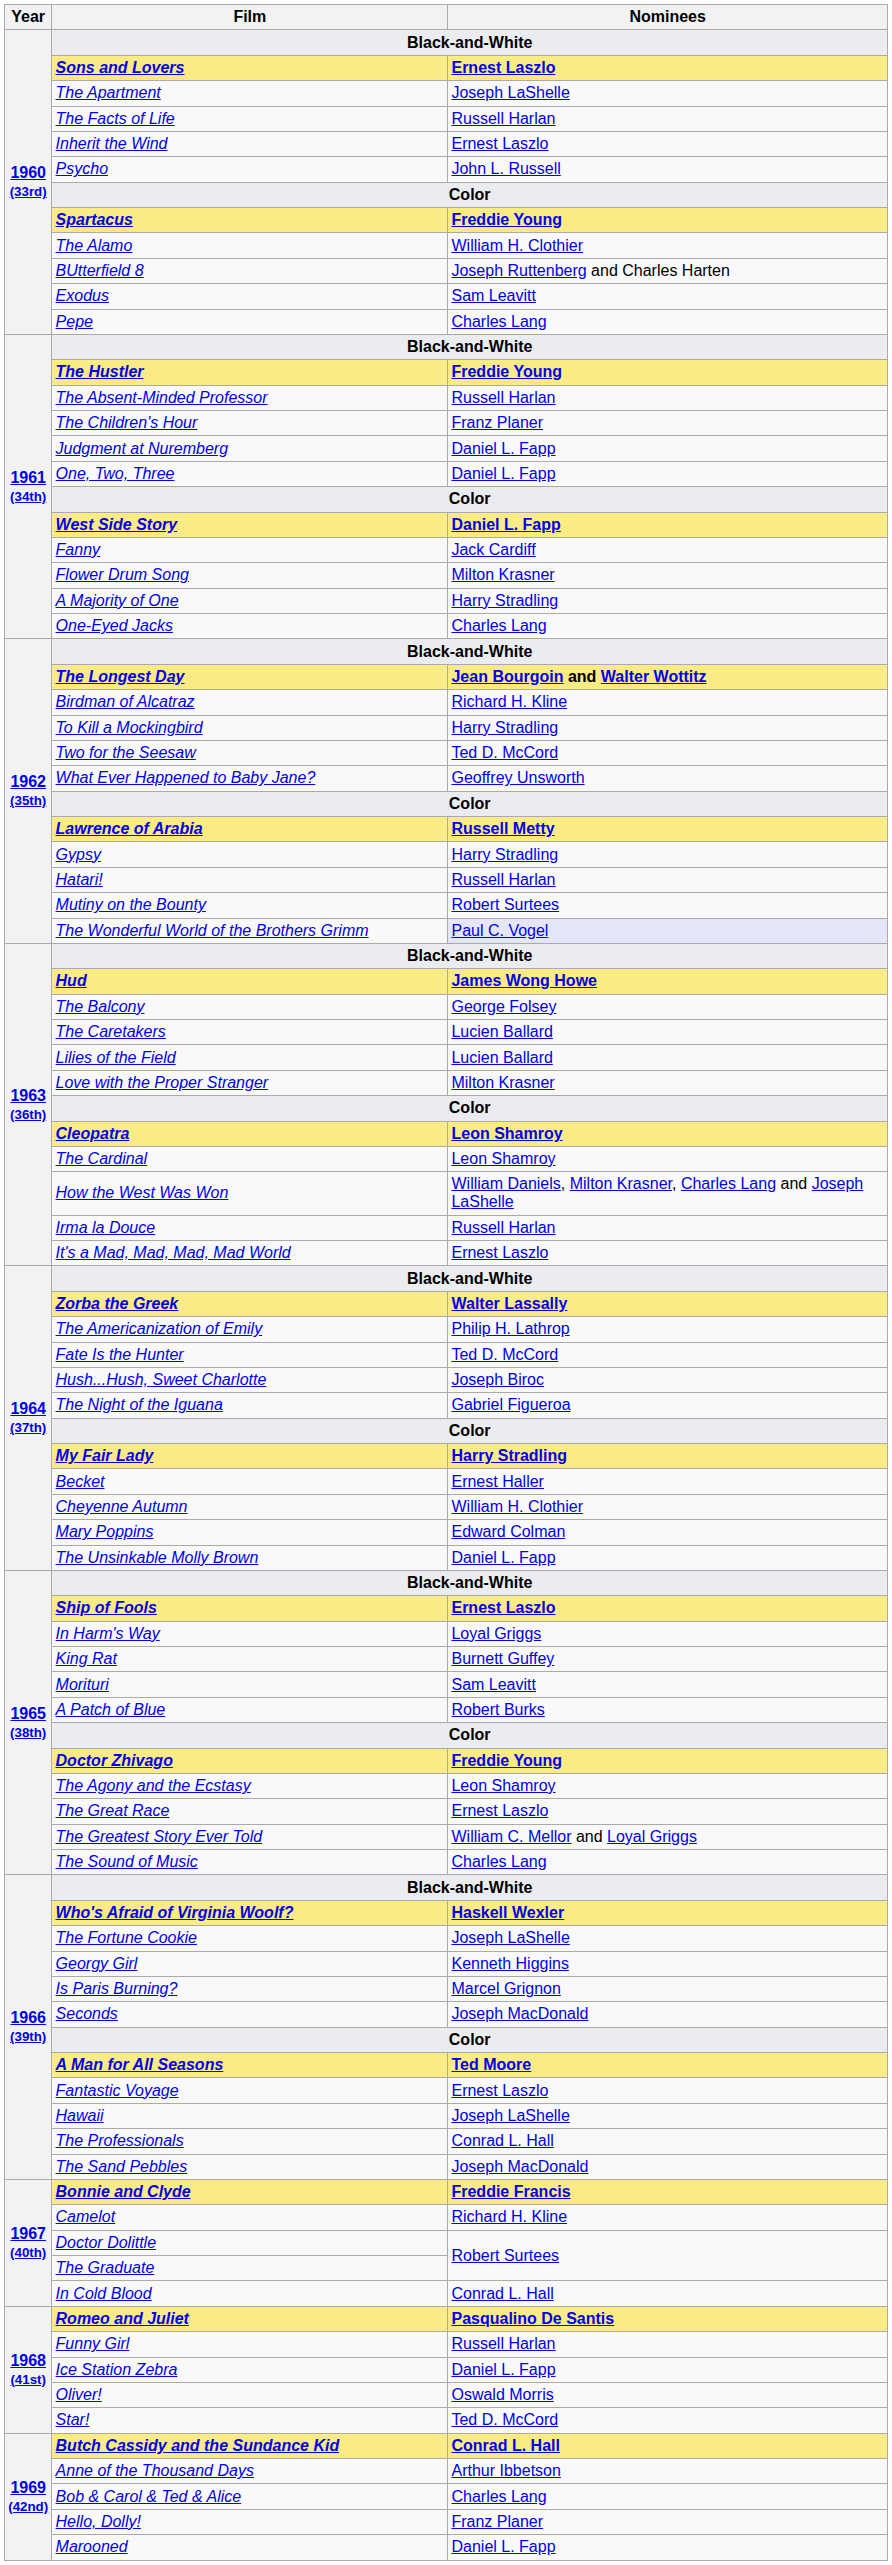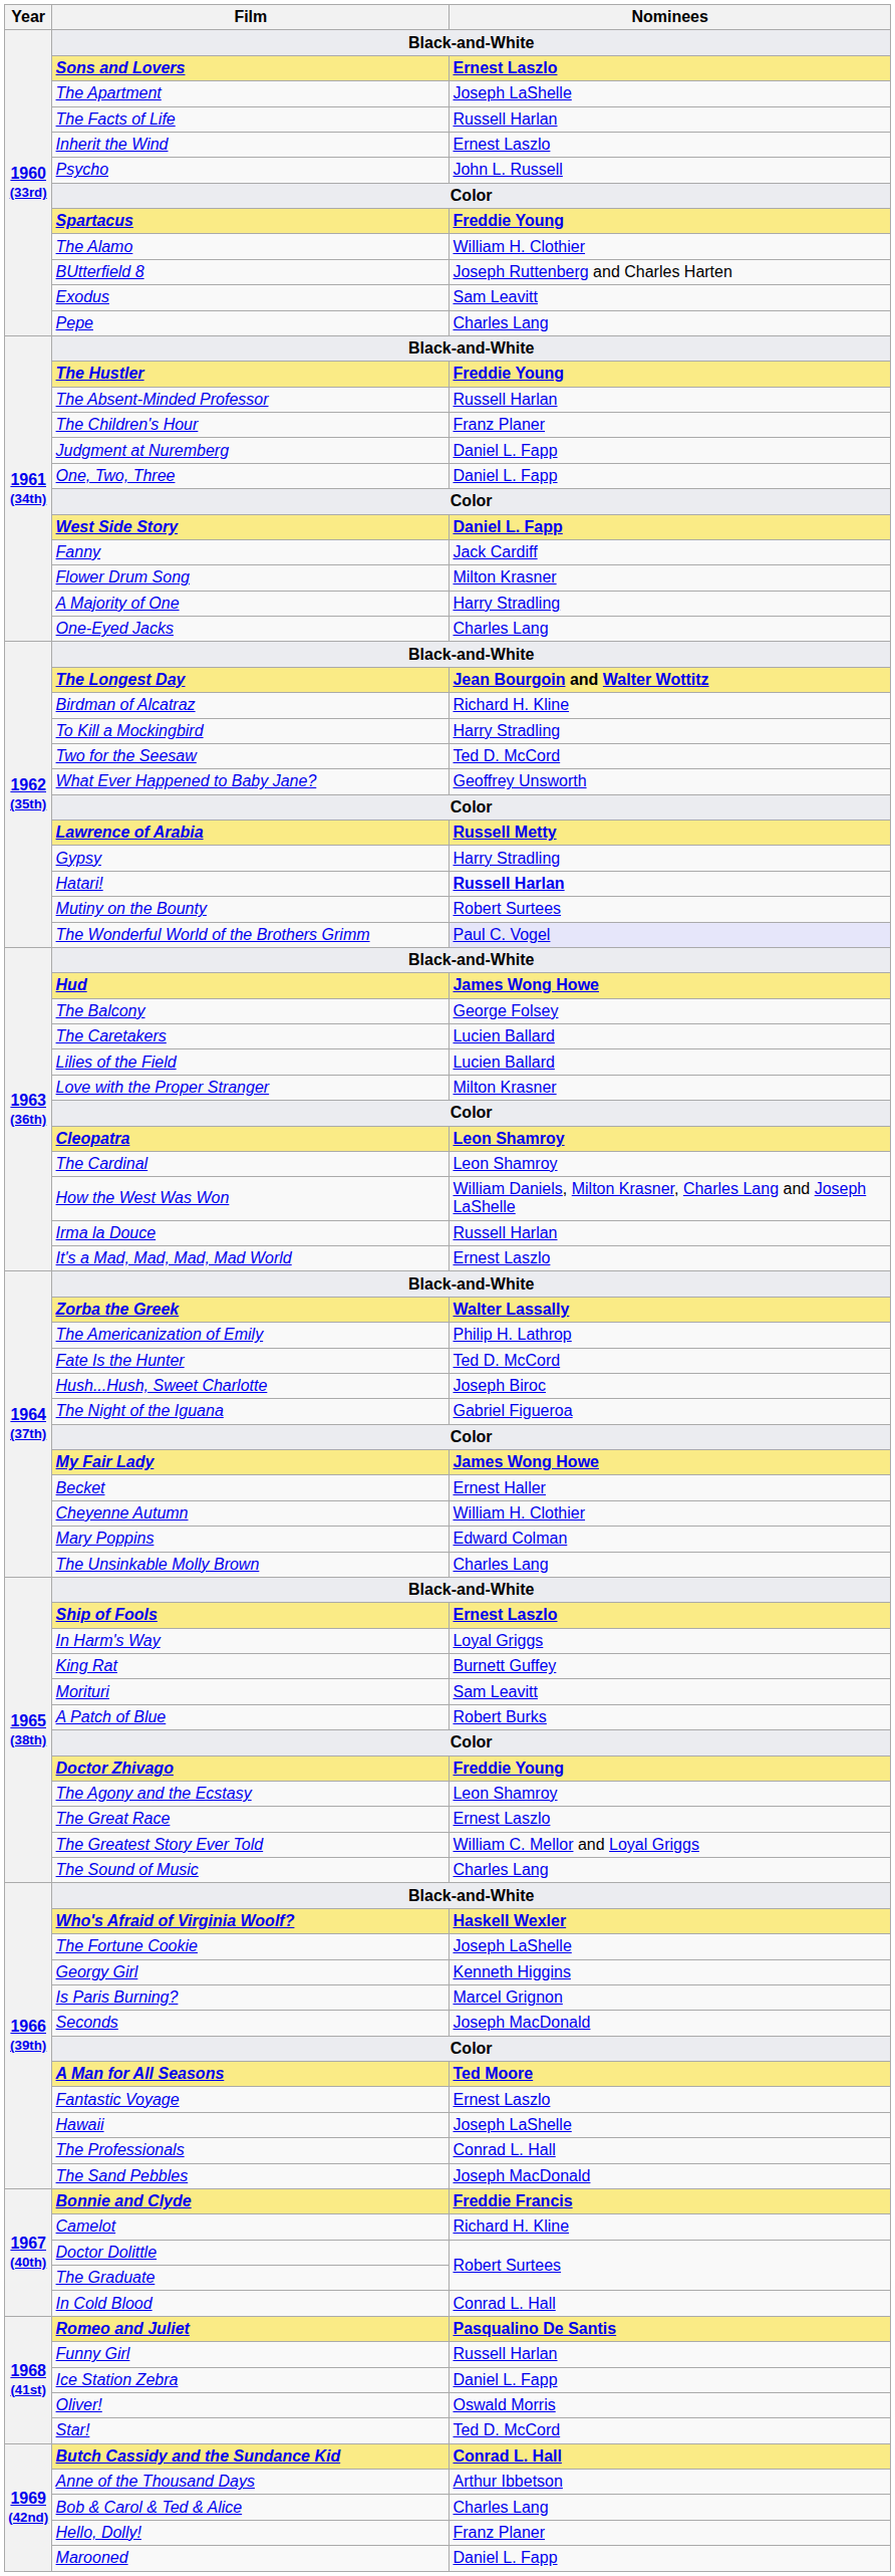 <table class="wikitable" style="width:100%">
 <tr style="background:#bebebe;">
 <th style="width:5%;">Year</th>
 <th style="width:45%;">Film</th>
 <th style="width:50%;">Nominees</th>
 </tr>
 <tr>
 <th rowspan="12"><a href='#'>1960</a><br><small><a href='#'>(33rd)</a></small></th>
 <td colspan="2" style="text-align:center; background:#EBECF0"><strong>Black-and-White</strong></td>
 </tr>
 <tr style="background:#FAEB86">
 <td><strong><em><a href='#'>Sons and Lovers</a></em></strong></td>
 <td><strong><a href='#'>Ernest Laszlo</a></strong></td>
 </tr>
 <tr>
 <td><em><a href='#'>The Apartment</a></em></td>
 <td><a href='#'>Joseph LaShelle</a></td>
 </tr>
 <tr>
 <td><em><a href='#'>The Facts of Life</a></em></td>
 <td><a href='#'>Russell Harlan</a></td>
 </tr>
 <tr>
 <td><em><a href='#'>Inherit the Wind</a></em></td>
 <td><a href='#'>Ernest Laszlo</a></td>
 </tr>
 <tr>
 <td><em><a href='#'>Psycho</a></em></td>
 <td><a href='#'>John L. Russell</a></td>
 </tr>
 <tr>
 <td colspan=2 style="text-align:center; background:#EBECF0"><strong>Color</strong></td>
 </tr>
 <tr style="background:#FAEB86">
 <td><strong><em><a href='#'>Spartacus</a></em></strong></td>
 <td><strong><a href='#'>Freddie Young</a></strong></td>
 </tr>
 <tr>
 <td><em><a href='#'>The Alamo</a></em></td>
 <td><a href='#'>William H. Clothier</a></td>
 </tr>
 <tr>
 <td><em><a href='#'>BUtterfield 8</a></em></td>
 <td><a href='#'>Joseph Ruttenberg</a> and Charles Harten</td>
 </tr>
 <tr>
 <td><em><a href='#'>Exodus</a></em></td>
 <td><a href='#'>Sam Leavitt</a></td>
 </tr>
 <tr>
 <td><em><a href='#'>Pepe</a></em></td>
 <td><a href='#'>Charles Lang</a></td>
 </tr>
 <tr>
 <th rowspan="12"><a href='#'>1961</a><br><small><a href='#'>(34th)</a></small></th>
 <td colspan="2" style="text-align:center; background:#EBECF0"><strong>Black-and-White</strong></td>
 </tr>
 <tr style="background:#FAEB86">
 <td><strong><em><a href='#'>The Hustler</a></em></strong></td>
 <td><strong><a href='#'>Freddie Young</a></strong></td>
 </tr>
 <tr>
 <td><em><a href='#'>The Absent-Minded Professor</a></em></td>
 <td><a href='#'>Russell Harlan</a></td>
 </tr>
 <tr>
 <td><em><a href='#'>The Children's Hour</a></em></td>
 <td><a href='#'>Franz Planer</a></td>
 </tr>
 <tr>
 <td><em><a href='#'>Judgment at Nuremberg</a></em></td>
 <td><a href='#'>Daniel L. Fapp</a></td>
 </tr>
 <tr>
 <td><em><a href='#'>One, Two, Three</a></em></td>
 <td><a href='#'>Daniel L. Fapp</a></td>
 </tr>
 <tr>
 <td colspan=2 style="text-align:center; background:#EBECF0"><strong>Color</strong></td>
 </tr>
 <tr style="background:#FAEB86">
 <td><strong><em><a href='#'>West Side Story</a></em></strong></td>
 <td><strong><a href='#'>Daniel L. Fapp</a></strong></td>
 </tr>
 <tr>
 <td><em><a href='#'>Fanny</a></em></td>
 <td><a href='#'>Jack Cardiff</a></td>
 </tr>
 <tr>
 <td><em><a href='#'>Flower Drum Song</a></em></td>
 <td><a href='#'>Milton Krasner</a></td>
 </tr>
 <tr>
 <td><em><a href='#'>A Majority of One</a></em></td>
 <td><a href='#'>Harry Stradling</a></td>
 </tr>
 <tr>
 <td><em><a href='#'>One-Eyed Jacks</a></em></td>
 <td><a href='#'>Charles Lang</a></td>
 </tr>
 <tr>
 <th rowspan="12"><a href='#'>1962</a><br><small><a href='#'>(35th)</a></small></th>
 <td colspan="2" style="text-align:center; background:#EBECF0"><strong>Black-and-White</strong></td>
 </tr>
 <tr style="background:#FAEB86">
 <td><strong><em><a href='#'>The Longest Day</a></em></strong></td>
 <td><strong><a href='#'>Jean Bourgoin</a> and <a href='#'>Walter Wottitz</a></strong></td>
 </tr>
 <tr>
 <td><em><a href='#'>Birdman of Alcatraz</a></em></td>
 <td><a href='#'>Richard H. Kline</a></td>
 </tr>
 <tr>
 <td><em><a href='#'>To Kill a Mockingbird</a></em></td>
 <td><a href='#'>Harry Stradling</a></td>
 </tr>
 <tr>
 <td><em><a href='#'>Two for the Seesaw</a></em></td>
 <td><a href='#'>Ted D. McCord</a></td>
 </tr>
 <tr>
 <td><em><a href='#'>What Ever Happened to Baby Jane?</a></em></td>
 <td><a href='#'>Geoffrey Unsworth</a></td>
 </tr>
 <tr>
 <td colspan=2 style="text-align:center; background:#EBECF0"><strong>Color</strong></td>
 </tr>
 <tr style="background:#FAEB86">
 <td><strong><em><a href='#'>Lawrence of Arabia</a></em></strong></td>
 <td><strong><a href='#'>Russell Metty</a></strong></td>
 </tr>
 <tr>
 <td><em><a href='#'>Gypsy</a></em></td>
 <td><a href='#'>Harry Stradling</a></td>
 </tr>
 <tr>
 <td><em><a href='#'>Hatari!</a></em></td>
-<td><a href='#'>Russell Harlan</a></td>
+<td><strong><a href='#'>Russell Harlan</a></strong></td>
 </tr>
 <tr>
 <td><em><a href='#'>Mutiny on the Bounty</a></em></td>
 <td><a href='#'>Robert Surtees</a></td>
 </tr>
 <tr>
 <td><em><a href='#'>The Wonderful World of the Brothers Grimm</a></em></td>
 <td style="background: lavender;"><a href='#'>Paul C. Vogel</a></td>
 </tr>
 <tr>
 <th rowspan="12"><a href='#'>1963</a><br><small><a href='#'>(36th)</a></small></th>
 <td colspan="2" style="text-align:center; background:#EBECF0"><strong>Black-and-White</strong></td>
 </tr>
 <tr style="background:#FAEB86">
 <td><strong><em><a href='#'>Hud</a></em></strong></td>
 <td><strong><a href='#'>James Wong Howe</a></strong></td>
 </tr>
 <tr>
 <td><em><a href='#'>The Balcony</a></em></td>
 <td><a href='#'>George Folsey</a></td>
 </tr>
 <tr>
 <td><em><a href='#'>The Caretakers</a></em></td>
 <td><a href='#'>Lucien Ballard</a></td>
 </tr>
 <tr>
 <td><em><a href='#'>Lilies of the Field</a></em></td>
 <td><a href='#'>Lucien Ballard</a></td>
 </tr>
 <tr>
 <td><em><a href='#'>Love with the Proper Stranger</a></em></td>
 <td><a href='#'>Milton Krasner</a></td>
 </tr>
 <tr>
 <td colspan=2 style="text-align:center; background:#EBECF0"><strong>Color</strong></td>
 </tr>
 <tr style="background:#FAEB86">
 <td><strong><em><a href='#'>Cleopatra</a></em></strong></td>
 <td><strong><a href='#'>Leon Shamroy</a></strong></td>
 </tr>
 <tr>
 <td><em><a href='#'>The Cardinal</a></em></td>
 <td><a href='#'>Leon Shamroy</a></td>
 </tr>
 <tr>
 <td><em><a href='#'>How the West Was Won</a></em></td>
 <td><a href='#'>William Daniels</a>, <a href='#'>Milton Krasner</a>, <a href='#'>Charles Lang</a> and <a href='#'>Joseph LaShelle</a></td>
 </tr>
 <tr>
 <td><em><a href='#'>Irma la Douce</a></em></td>
 <td><a href='#'>Russell Harlan</a></td>
 </tr>
 <tr>
 <td><em><a href='#'>It's a Mad, Mad, Mad, Mad World</a></em></td>
 <td><a href='#'>Ernest Laszlo</a></td>
 </tr>
 <tr>
 <th rowspan="13" style="text-align:center"><a href='#'>1964</a><br><small><a href='#'>(37th)</a></small></th>
 </tr>
 <tr>
 <td colspan=2 style="text-align:center; background:#EBECF0"><strong>Black-and-White</strong></td>
 </tr>
 <tr style="background:#FAEB86">
 <td><strong><em><a href='#'>Zorba the Greek</a></em></strong></td>
 <td><strong><a href='#'>Walter Lassally</a></strong></td>
 </tr>
 <tr>
 <td><em><a href='#'>The Americanization of Emily</a></em></td>
 <td><a href='#'>Philip H. Lathrop</a></td>
 </tr>
 <tr>
 <td><em><a href='#'>Fate Is the Hunter</a></em></td>
 <td><a href='#'>Ted D. McCord</a></td>
 </tr>
 <tr>
 <td><em><a href='#'>Hush...Hush, Sweet Charlotte</a></em></td>
 <td><a href='#'>Joseph Biroc</a></td>
 </tr>
 <tr>
 <td><em><a href='#'>The Night of the Iguana</a></em></td>
 <td><a href='#'>Gabriel Figueroa</a></td>
 </tr>
 <tr>
 <td colspan=2 style="text-align:center; background:#EBECF0"><strong>Color</strong></td>
 </tr>
 <tr style="background:#FAEB86">
 <td><strong><em><a href='#'>My Fair Lady</a></em></strong></td>
-<td><strong><a href='#'>Harry Stradling</a></strong></td>
+<td><strong><a href='#'>James Wong Howe</a></strong></td>
 </tr>
 <tr>
 <td><em><a href='#'>Becket</a></em></td>
 <td><a href='#'>Ernest Haller</a></td>
 </tr>
 <tr>
 <td><em><a href='#'>Cheyenne Autumn</a></em></td>
 <td><a href='#'>William H. Clothier</a></td>
 </tr>
 <tr>
 <td><em><a href='#'>Mary Poppins</a></em></td>
 <td><a href='#'>Edward Colman</a></td>
 </tr>
 <tr>
 <td><em><a href='#'>The Unsinkable Molly Brown</a></em></td>
-<td><a href='#'>Daniel L. Fapp</a></td>
+<td><a href='#'>Charles Lang</a></td>
 </tr>
 <tr>
 <th rowspan="12"><a href='#'>1965</a><br><small><a href='#'>(38th)</a></small></th>
 <td colspan="2" style="text-align:center; background:#EBECF0"><strong>Black-and-White</strong></td>
 </tr>
 <tr style="background:#FAEB86">
 <td><strong><em><a href='#'>Ship of Fools</a></em></strong></td>
 <td><strong><a href='#'>Ernest Laszlo</a></strong></td>
 </tr>
 <tr>
 <td><em><a href='#'>In Harm's Way</a></em></td>
 <td><a href='#'>Loyal Griggs</a></td>
 </tr>
 <tr>
 <td><em><a href='#'>King Rat</a></em></td>
 <td><a href='#'>Burnett Guffey</a></td>
 </tr>
 <tr>
 <td><em><a href='#'>Morituri</a></em></td>
 <td><a href='#'>Sam Leavitt</a></td>
 </tr>
 <tr>
 <td><em><a href='#'>A Patch of Blue</a></em></td>
 <td><a href='#'>Robert Burks</a></td>
 </tr>
 <tr>
 <td colspan=2 style="text-align:center; background:#EBECF0"><strong>Color</strong></td>
 </tr>
 <tr style="background:#FAEB86">
 <td><strong><em><a href='#'>Doctor Zhivago</a></em></strong></td>
 <td><strong><a href='#'>Freddie Young</a></strong></td>
 </tr>
 <tr>
 <td><em><a href='#'>The Agony and the Ecstasy</a></em></td>
 <td><a href='#'>Leon Shamroy</a></td>
 </tr>
 <tr>
 <td><em><a href='#'>The Great Race</a></em></td>
 <td><a href='#'>Ernest Laszlo</a></td>
 </tr>
 <tr>
 <td><em><a href='#'>The Greatest Story Ever Told</a></em></td>
 <td><a href='#'>William C. Mellor</a> and <a href='#'>Loyal Griggs</a></td>
 </tr>
 <tr>
 <td><em><a href='#'>The Sound of Music</a></em></td>
 <td><a href='#'>Charles Lang</a></td>
 </tr>
 <tr>
 <th rowspan="12"><a href='#'>1966</a><br><small><a href='#'>(39th)</a></small></th>
 <td colspan="2" style="text-align:center; background:#EBECF0"><strong>Black-and-White</strong></td>
 </tr>
 <tr style="background:#FAEB86">
 <td><strong><em><a href='#'>Who's Afraid of Virginia Woolf?</a></em></strong></td>
 <td><strong><a href='#'>Haskell Wexler</a></strong></td>
 </tr>
 <tr>
 <td><em><a href='#'>The Fortune Cookie</a></em></td>
 <td><a href='#'>Joseph LaShelle</a></td>
 </tr>
 <tr>
 <td><em><a href='#'>Georgy Girl</a></em></td>
 <td><a href='#'>Kenneth Higgins</a></td>
 </tr>
 <tr>
 <td><em><a href='#'>Is Paris Burning?</a></em></td>
 <td><a href='#'>Marcel Grignon</a></td>
 </tr>
 <tr>
 <td><em><a href='#'>Seconds</a></em></td>
 <td><a href='#'>Joseph MacDonald</a></td>
 </tr>
 <tr>
 <td colspan=2 style="text-align:center; background:#EBECF0"><strong>Color</strong></td>
 </tr>
 <tr style="background:#FAEB86">
 <td><strong><em><a href='#'>A Man for All Seasons</a></em></strong></td>
 <td><strong><a href='#'>Ted Moore</a></strong></td>
 </tr>
 <tr>
 <td><em><a href='#'>Fantastic Voyage</a></em></td>
 <td><a href='#'>Ernest Laszlo</a></td>
 </tr>
 <tr>
 <td><em><a href='#'>Hawaii</a></em></td>
 <td><a href='#'>Joseph LaShelle</a></td>
 </tr>
 <tr>
 <td><em><a href='#'>The Professionals</a></em></td>
 <td><a href='#'>Conrad L. Hall</a></td>
 </tr>
 <tr>
 <td><em><a href='#'>The Sand Pebbles</a></em></td>
 <td><a href='#'>Joseph MacDonald</a></td>
 </tr>
 <tr style="background:#FAEB86">
 <th rowspan="5"><a href='#'>1967</a><br><small><a href='#'>(40th)</a></small></th>
 <td><strong><em><a href='#'>Bonnie and Clyde</a></em></strong></td>
 <td><strong><a href='#'>Freddie Francis</a></strong></td>
 </tr>
 <tr>
 <td><em><a href='#'>Camelot</a></em></td>
 <td><a href='#'>Richard H. Kline</a></td>
 </tr>
 <tr>
 <td><em><a href='#'>Doctor Dolittle</a></em></td>
 <td rowspan="2"><a href='#'>Robert Surtees</a></td>
 </tr>
 <tr>
 <td><em><a href='#'>The Graduate</a></em></td>
 </tr>
 <tr>
 <td><em><a href='#'>In Cold Blood</a></em></td>
 <td><a href='#'>Conrad L. Hall</a></td>
 </tr>
 <tr style="background:#FAEB86">
 <th rowspan="5"><a href='#'>1968</a><br><small><a href='#'>(41st)</a></small></th>
 <td><strong><em><a href='#'>Romeo and Juliet</a></em></strong></td>
 <td><strong><a href='#'>Pasqualino De Santis</a></strong></td>
 </tr>
 <tr>
 <td><em><a href='#'>Funny Girl</a></em></td>
 <td><a href='#'>Russell Harlan</a></td>
 </tr>
 <tr>
 <td><em><a href='#'>Ice Station Zebra</a></em></td>
 <td><a href='#'>Daniel L. Fapp</a></td>
 </tr>
 <tr>
 <td><em><a href='#'>Oliver!</a></em></td>
 <td><a href='#'>Oswald Morris</a></td>
 </tr>
 <tr>
 <td><em><a href='#'>Star!</a></em></td>
 <td><a href='#'>Ted D. McCord</a></td>
 </tr>
 <tr style="background:#FAEB86">
 <th rowspan="5"><a href='#'>1969</a><br><small><a href='#'>(42nd)</a></small></th>
 <td><strong><em><a href='#'>Butch Cassidy and the Sundance Kid</a></em></strong></td>
 <td><strong><a href='#'>Conrad L. Hall</a></strong></td>
 </tr>
 <tr>
 <td><em><a href='#'>Anne of the Thousand Days</a></em></td>
 <td><a href='#'>Arthur Ibbetson</a></td>
 </tr>
 <tr>
 <td><em><a href='#'>Bob & Carol & Ted & Alice</a></em></td>
 <td><a href='#'>Charles Lang</a></td>
 </tr>
 <tr>
 <td><em><a href='#'>Hello, Dolly!</a></em></td>
 <td><a href='#'>Franz Planer</a></td>
 </tr>
 <tr>
 <td><em><a href='#'>Marooned</a></em></td>
 <td><a href='#'>Daniel L. Fapp</a></td>
 </tr>
 </table>
